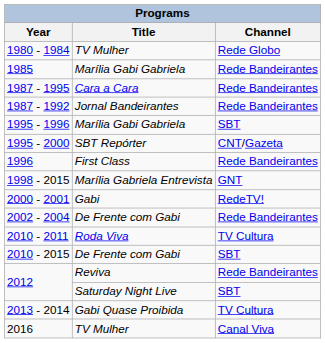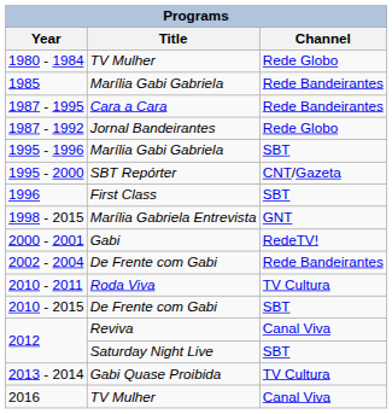 <table class="wikitable">
 <tr>
 <th colspan="5" style="background: LightSteelBlue;">Programs</th>
 </tr>
 <tr>
 <th>Year</th>
 <th>Title</th>
 <th>Channel</th>
 </tr>
 <tr>
 <td><a href='#'>1980</a> - <a href='#'>1984</a></td>
 <td><em>TV Mulher</em></td>
 <td><a href='#'>Rede Globo</a></td>
 </tr>
 <tr>
 <td><a href='#'>1985</a></td>
 <td><em>Marília Gabi Gabriela</em></td>
 <td><a href='#'>Rede Bandeirantes</a></td>
 </tr>
 <tr>
 <td><a href='#'>1987</a> - <a href='#'>1995</a></td>
 <td><em><a href='#'>Cara a Cara</a></em></td>
 <td><a href='#'>Rede Bandeirantes</a></td>
 </tr>
 <tr>
 <td><a href='#'>1987</a> - <a href='#'>1992</a></td>
 <td><em>Jornal Bandeirantes</em></td>
-<td><a href='#'>Rede Bandeirantes</a></td>
+<td><a href='#'>Rede Globo</a></td>
 </tr>
 <tr>
 <td><a href='#'>1995</a> - <a href='#'>1996</a></td>
 <td><em>Marília Gabi Gabriela</em></td>
 <td><a href='#'>SBT</a></td>
 </tr>
 <tr>
 <td><a href='#'>1995</a> - <a href='#'>2000</a></td>
 <td><em>SBT Repórter</em></td>
 <td><a href='#'>CNT</a>/<a href='#'>Gazeta</a></td>
 </tr>
 <tr>
 <td><a href='#'>1996</a></td>
 <td><em>First Class</em></td>
-<td><a href='#'>Rede Bandeirantes</a></td>
+<td><a href='#'>SBT</a></td>
 </tr>
 <tr>
 <td><a href='#'>1998</a> - 2015</td>
 <td><em>Marília Gabriela Entrevista</em></td>
 <td><a href='#'>GNT</a></td>
 </tr>
 <tr>
 <td><a href='#'>2000</a> - <a href='#'>2001</a></td>
 <td><em>Gabi</em></td>
 <td><a href='#'>RedeTV!</a></td>
 </tr>
 <tr>
 <td><a href='#'>2002</a> - <a href='#'>2004</a></td>
 <td><em>De Frente com Gabi</em></td>
 <td><a href='#'>Rede Bandeirantes</a></td>
 </tr>
 <tr>
 <td><a href='#'>2010</a> - <a href='#'>2011</a></td>
 <td><em><a href='#'>Roda Viva</a></em></td>
 <td><a href='#'>TV Cultura</a></td>
 </tr>
 <tr>
 <td><a href='#'>2010</a> - 2015</td>
 <td><em>De Frente com Gabi</em></td>
 <td><a href='#'>SBT</a></td>
 </tr>
 <tr>
 <td rowspan="2"><a href='#'>2012</a></td>
 <td><em>Reviva</em></td>
-<td><a href='#'>Rede Bandeirantes</a></td>
+<td><a href='#'>Canal Viva</a></td>
 </tr>
 <tr>
 <td><em>Saturday Night Live</em></td>
 <td><a href='#'>SBT</a></td>
 </tr>
 <tr>
 <td><a href='#'>2013</a> - 2014</td>
 <td><em>Gabi Quase Proibida</em></td>
 <td><a href='#'>TV Cultura</a></td>
 </tr>
 <tr>
 <td>2016</td>
 <td><em>TV Mulher</em></td>
 <td><a href='#'>Canal Viva</a></td>
 </tr>
 </table>
